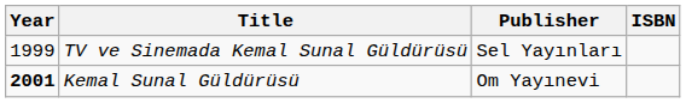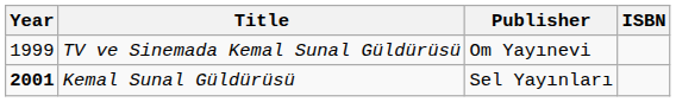 <table class="wikitable">
 <tr>
 <th>Year</th>
 <th>Title</th>
 <th>Publisher</th>
 <th>ISBN</th>
 </tr>
 <tr>
 <td>1999</td>
 <td><em>TV ve Sinemada Kemal Sunal Güldürüsü</em></td>
-<td>Sel Yayınları</td>
+<td>Om Yayınevi</td>
 <td></td>
 </tr>
 <tr>
 <td><strong>2001</strong></td>
 <td><em>Kemal Sunal Güldürüsü</em></td>
-<td>Om Yayınevi</td>
+<td>Sel Yayınları</td>
 <td></td>
 </tr>
 </table>
